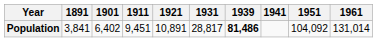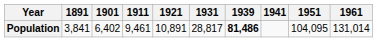 <table class="wikitable">
 <tr>
 <th>Year</th>
 <th>1891</th>
 <th>1901</th>
 <th>1911</th>
 <th>1921</th>
 <th>1931</th>
 <th>1939</th>
 <th>1941</th>
 <th>1951</th>
 <th>1961</th>
 </tr>
 <tr>
 <th>Population</th>
 <td>3,841</td>
 <td>6,402</td>
-<td>9,451</td>
+<td>9,461</td>
 <td>10,891</td>
 <td>28,817</td>
 <td><strong>81,486</strong></td>
 <td></td>
-<td>104,092</td>
+<td>104,095</td>
 <td>131,014</td>
 </tr>
 </table>
